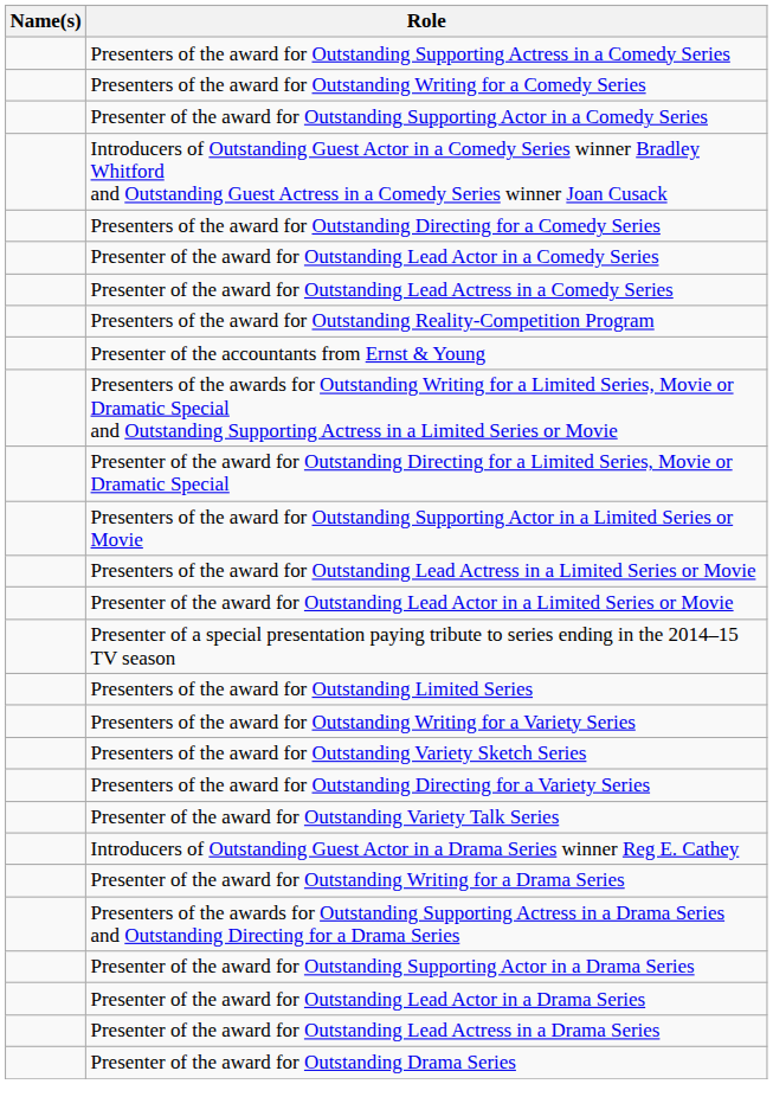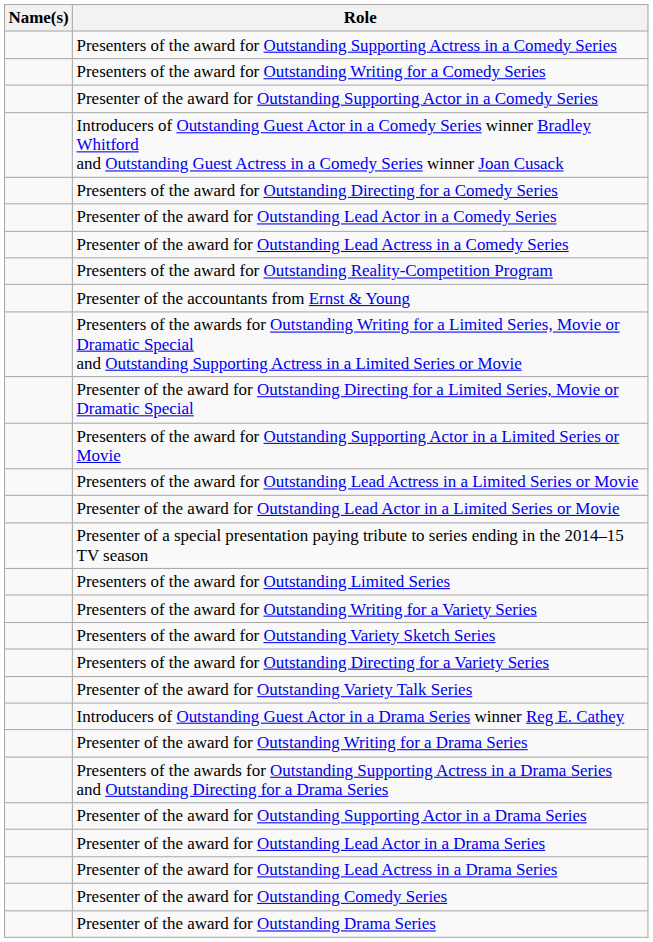 <table class="wikitable sortable">
 <tr>
 <th>Name(s)</th>
 <th>Role</th>
 </tr>
 <tr>
 <td><br></td>
 <td>Presenters of the award for <a href='#'>Outstanding Supporting Actress in a Comedy Series</a></td>
 </tr>
 <tr>
 <td><br></td>
 <td>Presenters of the award for <a href='#'>Outstanding Writing for a Comedy Series</a></td>
 </tr>
 <tr>
 <td></td>
 <td>Presenter of the award for <a href='#'>Outstanding Supporting Actor in a Comedy Series</a></td>
 </tr>
 <tr>
 <td><br></td>
 <td>Introducers of <a href='#'>Outstanding Guest Actor in a Comedy Series</a> winner <a href='#'>Bradley Whitford</a> <br>and <a href='#'>Outstanding Guest Actress in a Comedy Series</a> winner <a href='#'>Joan Cusack</a></td>
 </tr>
 <tr>
 <td><br></td>
 <td>Presenters of the award for <a href='#'>Outstanding Directing for a Comedy Series</a></td>
 </tr>
 <tr>
 <td></td>
 <td>Presenter of the award for <a href='#'>Outstanding Lead Actor in a Comedy Series</a></td>
 </tr>
 <tr>
 <td></td>
 <td>Presenter of the award for <a href='#'>Outstanding Lead Actress in a Comedy Series</a></td>
 </tr>
 <tr>
 <td><br></td>
 <td>Presenters of the award for <a href='#'>Outstanding Reality-Competition Program</a></td>
 </tr>
 <tr>
 <td></td>
 <td>Presenter of the accountants from <a href='#'>Ernst & Young</a></td>
 </tr>
 <tr>
 <td><br></td>
 <td>Presenters of the awards for <a href='#'>Outstanding Writing for a Limited Series, Movie or Dramatic Special</a> <br>and <a href='#'>Outstanding Supporting Actress in a Limited Series or Movie</a></td>
 </tr>
 <tr>
 <td></td>
 <td>Presenter of the award for <a href='#'>Outstanding Directing for a Limited Series, Movie or Dramatic Special</a></td>
 </tr>
 <tr>
 <td><br></td>
 <td>Presenters of the award for <a href='#'>Outstanding Supporting Actor in a Limited Series or Movie</a></td>
 </tr>
 <tr>
 <td><br></td>
 <td>Presenters of the award for <a href='#'>Outstanding Lead Actress in a Limited Series or Movie</a></td>
 </tr>
 <tr>
 <td></td>
 <td>Presenter of the award for <a href='#'>Outstanding Lead Actor in a Limited Series or Movie</a></td>
 </tr>
 <tr>
 <td></td>
 <td>Presenter of a special presentation paying tribute to series ending in the 2014–15 TV season</td>
 </tr>
 <tr>
 <td><br></td>
 <td>Presenters of the award for <a href='#'>Outstanding Limited Series</a></td>
 </tr>
 <tr>
 <td><br></td>
 <td>Presenters of the award for <a href='#'>Outstanding Writing for a Variety Series</a></td>
 </tr>
 <tr>
 <td><br></td>
 <td>Presenters of the award for <a href='#'>Outstanding Variety Sketch Series</a></td>
 </tr>
 <tr>
 <td><br></td>
 <td>Presenters of the award for <a href='#'>Outstanding Directing for a Variety Series</a></td>
 </tr>
 <tr>
 <td></td>
 <td>Presenter of the award for <a href='#'>Outstanding Variety Talk Series</a></td>
 </tr>
 <tr>
 <td><br></td>
 <td>Introducers of <a href='#'>Outstanding Guest Actor in a Drama Series</a> winner <a href='#'>Reg E. Cathey</a></td>
 </tr>
 <tr>
 <td></td>
 <td>Presenter of the award for <a href='#'>Outstanding Writing for a Drama Series</a></td>
 </tr>
 <tr>
 <td><br></td>
 <td>Presenters of the awards for <a href='#'>Outstanding Supporting Actress in a Drama Series</a> <br>and <a href='#'>Outstanding Directing for a Drama Series</a></td>
 </tr>
 <tr>
 <td></td>
 <td>Presenter of the award for <a href='#'>Outstanding Supporting Actor in a Drama Series</a></td>
 </tr>
 <tr>
 <td></td>
 <td>Presenter of the award for <a href='#'>Outstanding Lead Actor in a Drama Series</a></td>
 </tr>
 <tr>
 <td></td>
 <td>Presenter of the award for <a href='#'>Outstanding Lead Actress in a Drama Series</a></td>
 </tr>
 <tr>
 <td></td>
+<td>Presenter of the award for <a href='#'>Outstanding Comedy Series</a></td>
+</tr>
+<tr>
+<td></td>
 <td>Presenter of the award for <a href='#'>Outstanding Drama Series</a></td>
 </tr>
 </table>
